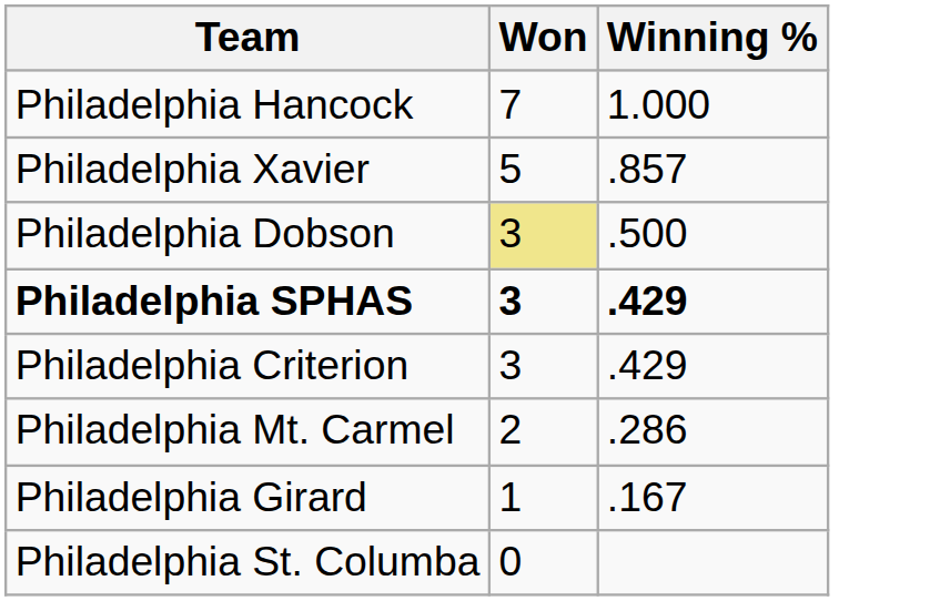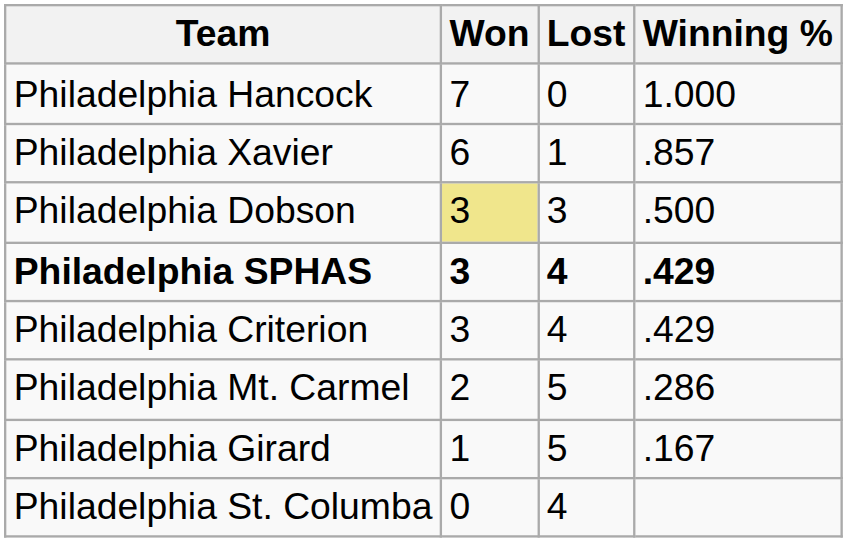 <table class="wikitable">
 <tr>
 <th>Team</th>
 <th>Won</th>
+<th>Lost</th>
 <th>Winning %</th>
 </tr>
 <tr>
 <td>Philadelphia Hancock</td>
 <td>7</td>
+<td>0</td>
 <td>1.000</td>
 </tr>
 <tr>
 <td>Philadelphia Xavier</td>
-<td>5</td>
+<td>6</td>
+<td>1</td>
 <td>.857</td>
 </tr>
 <tr>
 <td>Philadelphia Dobson</td>
 <td style="background: khaki;">3</td>
+<td>3</td>
 <td>.500</td>
 </tr>
 <tr>
 <td><strong>Philadelphia SPHAS</strong></td>
 <td><strong>3</strong></td>
+<td><strong>4</strong></td>
 <td><strong>.429</strong></td>
 </tr>
 <tr>
 <td>Philadelphia Criterion</td>
 <td>3</td>
+<td>4</td>
 <td>.429</td>
 </tr>
 <tr>
 <td>Philadelphia Mt. Carmel</td>
 <td>2</td>
+<td>5</td>
 <td>.286</td>
 </tr>
 <tr>
 <td>Philadelphia Girard</td>
 <td>1</td>
+<td>5</td>
 <td>.167</td>
 </tr>
 <tr>
 <td>Philadelphia St. Columba</td>
 <td>0</td>
+<td>4</td>
 <td></td>
 </tr>
 </table>
